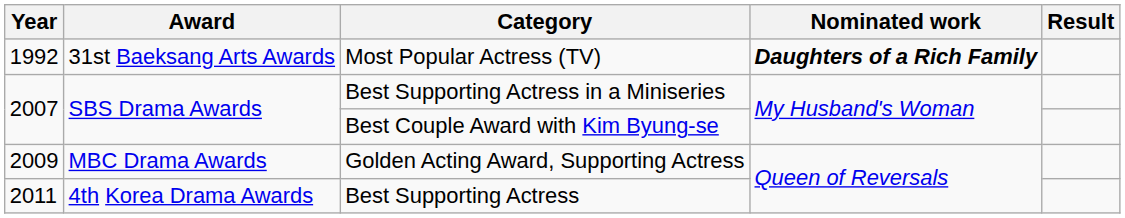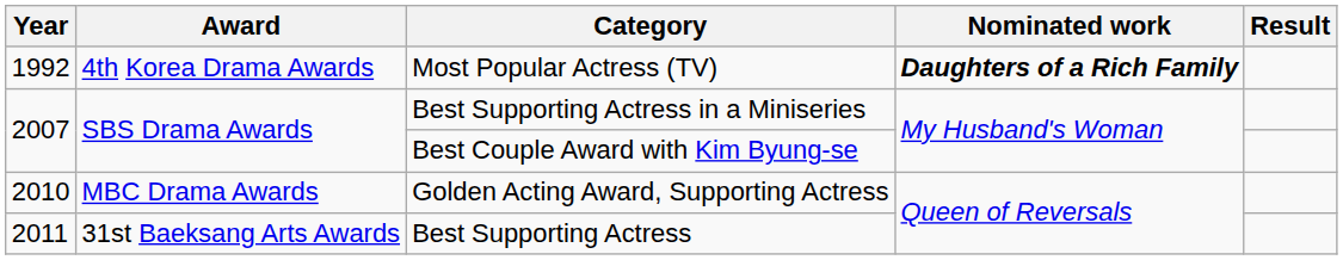 <table class="wikitable">
 <tr>
 <th>Year</th>
 <th>Award</th>
 <th>Category</th>
 <th>Nominated work</th>
 <th>Result</th>
 </tr>
 <tr>
 <td>1992</td>
-<td>31st <a href='#'>Baeksang Arts Awards</a></td>
+<td><a href='#'>4th</a> <a href='#'>Korea Drama Awards</a></td>
 <td>Most Popular Actress (TV)</td>
 <td><strong><em>Daughters of a Rich Family</em></strong></td>
 <td></td>
 </tr>
 <tr>
 <td rowspan=2>2007</td>
 <td rowspan=2><a href='#'>SBS Drama Awards</a></td>
 <td>Best Supporting Actress in a Miniseries</td>
 <td rowspan=2><em><a href='#'>My Husband's Woman</a></em></td>
 <td></td>
 </tr>
 <tr>
 <td>Best Couple Award with <a href='#'>Kim Byung-se</a></td>
 <td></td>
 </tr>
 <tr>
-<td>2009</td>
+<td>2010</td>
 <td><a href='#'>MBC Drama Awards</a></td>
 <td>Golden Acting Award, Supporting Actress</td>
 <td rowspan=2><em><a href='#'>Queen of Reversals</a></em></td>
 <td></td>
 </tr>
 <tr>
 <td>2011</td>
-<td><a href='#'>4th</a> <a href='#'>Korea Drama Awards</a></td>
+<td>31st <a href='#'>Baeksang Arts Awards</a></td>
 <td>Best Supporting Actress</td>
 <td></td>
 </tr>
 </table>
